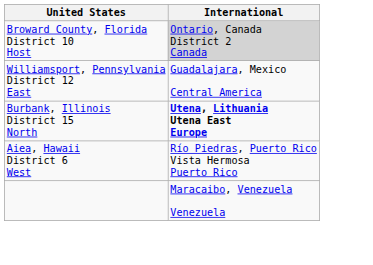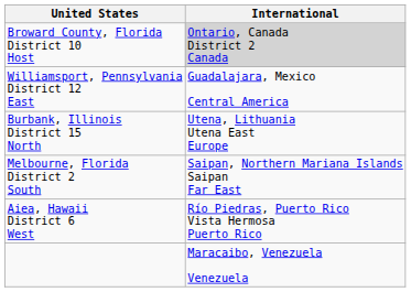 <table class="wikitable">
 <tr>
 <th>United States</th>
 <th>International</th>
 </tr>
 <tr>
 <td> <a href='#'>Broward County</a>, <a href='#'>Florida</a><br>District 10<br><a href='#'>Host</a></td>
 <td style="background: lightgrey;"> <a href='#'>Ontario</a>, Canada<br>District 2<br><a href='#'>Canada</a></td>
 </tr>
 <tr>
 <td> <a href='#'>Williamsport</a>, <a href='#'>Pennsylvania</a><br>District 12<br><a href='#'>East</a></td>
 <td> <a href='#'>Guadalajara</a>, Mexico<br> <br><a href='#'>Central America</a></td>
 </tr>
 <tr>
 <td> <a href='#'>Burbank</a>, <a href='#'>Illinois</a><br>District 15<br><a href='#'>North</a></td>
-<td><strong> <a href='#'>Utena</a>, <a href='#'>Lithuania</a><br>Utena East <br><a href='#'>Europe</a></strong></td>
+<td> <a href='#'>Utena</a>, <a href='#'>Lithuania</a><br>Utena East <br><a href='#'>Europe</a></td>
+</tr>
+<tr>
+<td> <a href='#'>Melbourne</a>, <a href='#'>Florida</a><br>District 2<br><a href='#'>South</a></td>
+<td> <a href='#'>Saipan</a>, <a href='#'>Northern Mariana Islands</a><br>Saipan<br><a href='#'>Far East</a></td>
 </tr>
 <tr>
 <td> <a href='#'>Aiea</a>, <a href='#'>Hawaii</a><br>District 6<br><a href='#'>West</a></td>
 <td> <a href='#'>Río Piedras</a>, <a href='#'>Puerto Rico</a><br> Vista Hermosa <br><a href='#'>Puerto Rico</a></td>
 </tr>
 <tr>
 <td></td>
 <td> <a href='#'>Maracaibo</a>, <a href='#'>Venezuela</a><br> <br><a href='#'>Venezuela</a></td>
 </tr>
 </table>
